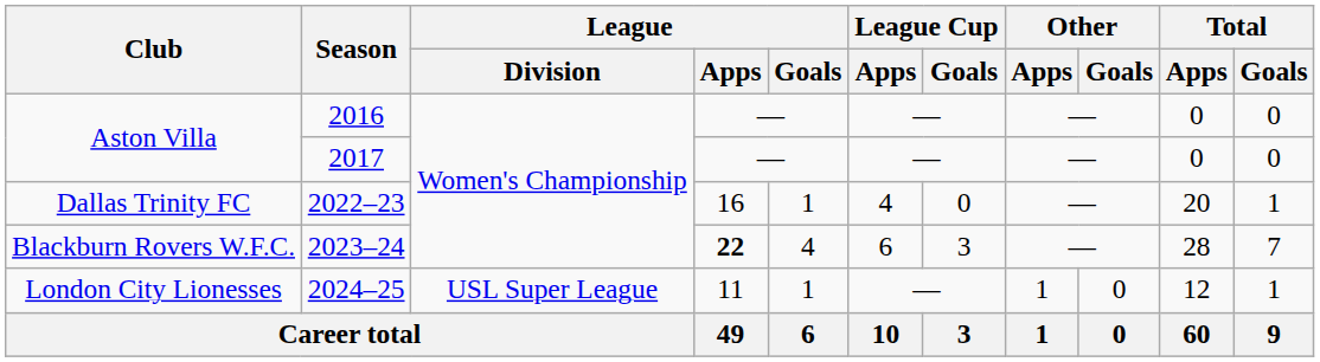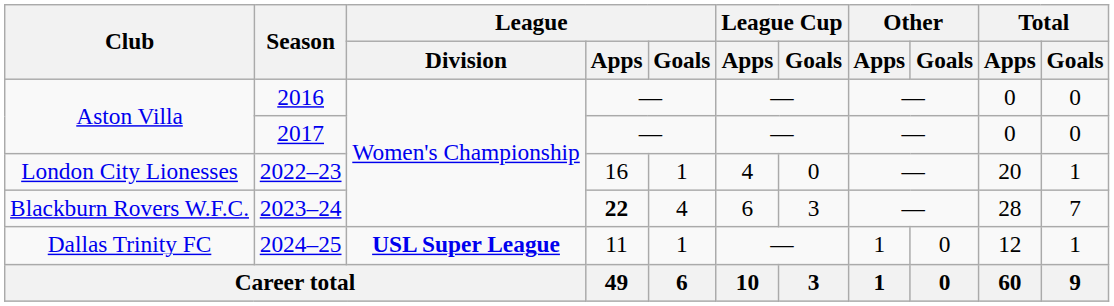 <table class="wikitable" style="text-align:center">
 <tr>
 <th rowspan="2">Club</th>
 <th rowspan="2">Season</th>
 <th colspan="3">League</th>
 <th colspan="2">League Cup</th>
 <th colspan="2">Other</th>
 <th colspan="2">Total</th>
 </tr>
 <tr>
 <th>Division</th>
 <th>Apps</th>
 <th>Goals</th>
 <th>Apps</th>
 <th>Goals</th>
 <th>Apps</th>
 <th>Goals</th>
 <th>Apps</th>
 <th>Goals</th>
 </tr>
 <tr>
 <td rowspan="2"><a href='#'>Aston Villa</a></td>
 <td><a href='#'>2016</a></td>
 <td rowspan="4"><a href='#'>Women's Championship</a></td>
 <td colspan="2">—</td>
 <td colspan="2">—</td>
 <td colspan="2">—</td>
 <td>0</td>
 <td>0</td>
 </tr>
 <tr>
 <td><a href='#'>2017</a></td>
 <td colspan="2">—</td>
 <td colspan="2">—</td>
 <td colspan="2">—</td>
 <td>0</td>
 <td>0</td>
 </tr>
 <tr>
-<td><a href='#'>Dallas Trinity FC</a></td>
+<td><a href='#'>London City Lionesses</a></td>
 <td><a href='#'>2022–23</a></td>
 <td>16</td>
 <td>1</td>
 <td>4</td>
 <td>0</td>
 <td colspan="2">—</td>
 <td>20</td>
 <td>1</td>
 </tr>
 <tr>
 <td><a href='#'>Blackburn Rovers W.F.C.</a></td>
 <td><a href='#'>2023–24</a></td>
 <td><strong>22</strong></td>
 <td>4</td>
 <td>6</td>
 <td>3</td>
 <td colspan="2">—</td>
 <td>28</td>
 <td>7</td>
 </tr>
 <tr>
-<td><a href='#'>London City Lionesses</a></td>
+<td><a href='#'>Dallas Trinity FC</a></td>
 <td><a href='#'>2024–25</a></td>
-<td><a href='#'>USL Super League</a></td>
+<td><strong><a href='#'>USL Super League</a></strong></td>
 <td>11</td>
 <td>1</td>
 <td colspan="2">—</td>
 <td>1</td>
 <td>0</td>
 <td>12</td>
 <td>1</td>
 </tr>
 <tr>
 <th colspan="3">Career total</th>
 <th>49</th>
 <th>6</th>
 <th>10</th>
 <th>3</th>
 <th>1</th>
 <th>0</th>
 <th>60</th>
 <th>9</th>
 </tr>
 </table>
